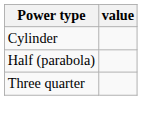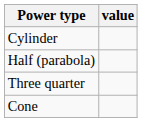 <table class="wikitable">
 <tr>
 <th>Power type</th>
 <th> value</th>
 </tr>
 <tr>
 <td>Cylinder</td>
 <td></td>
 </tr>
 <tr>
 <td>Half (parabola)</td>
 <td></td>
 </tr>
 <tr>
 <td>Three quarter</td>
 <td></td>
 </tr>
+<tr>
+<td>Cone</td>
+<td></td>
+</tr>
 </table>
